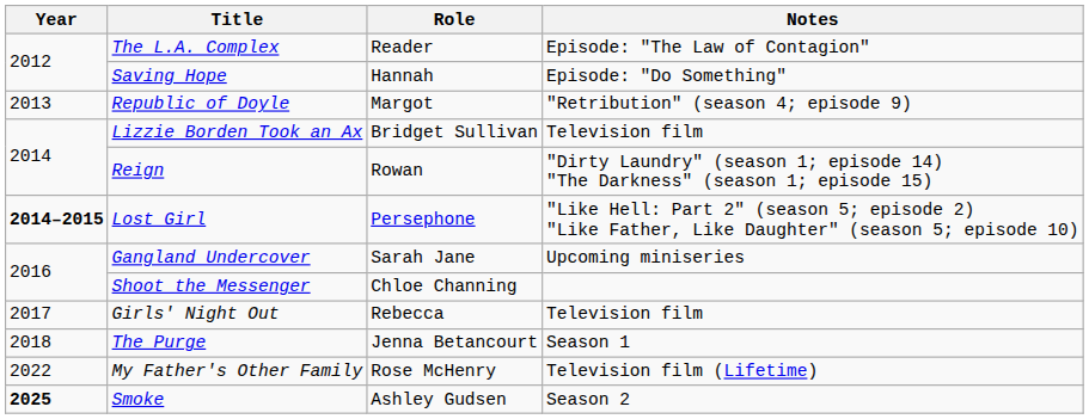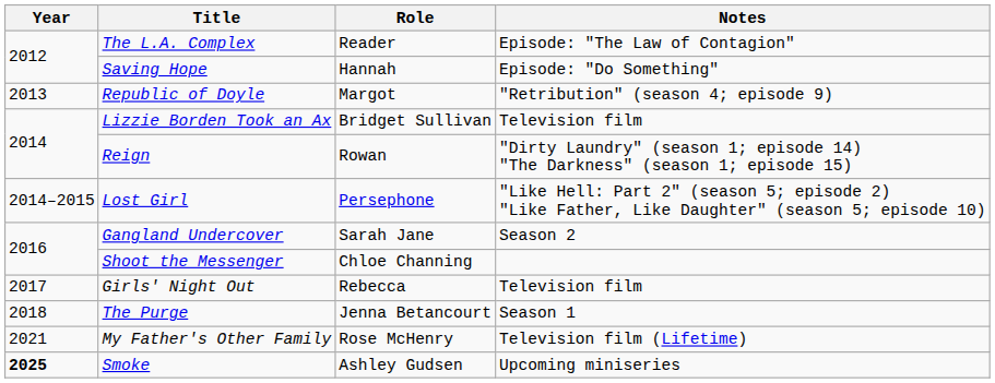 <table class="wikitable sortable">
 <tr>
 <th>Year</th>
 <th>Title</th>
 <th>Role</th>
 <th class="unsortable">Notes</th>
 </tr>
 <tr>
 <td rowspan="2">2012</td>
 <td data-sort-value="L.A. Complex, The"><em><a href='#'>The L.A. Complex</a></em></td>
 <td>Reader</td>
 <td>Episode: "The Law of Contagion"</td>
 </tr>
 <tr>
 <td><em><a href='#'>Saving Hope</a></em></td>
 <td>Hannah</td>
 <td>Episode: "Do Something"</td>
 </tr>
 <tr>
 <td>2013</td>
 <td><em><a href='#'>Republic of Doyle</a></em></td>
 <td>Margot</td>
 <td>"Retribution" (season 4; episode 9)</td>
 </tr>
 <tr>
 <td rowspan="2">2014</td>
 <td><em><a href='#'>Lizzie Borden Took an Ax</a></em></td>
 <td>Bridget Sullivan</td>
 <td>Television film</td>
 </tr>
 <tr>
 <td><a href='#'><em>Reign</em></a></td>
 <td>Rowan</td>
 <td>"Dirty Laundry" (season 1; episode 14)<br>"The Darkness" (season 1; episode 15)</td>
 </tr>
 <tr>
-<td><strong>2014–2015</strong></td>
+<td>2014–2015</td>
 <td><em><a href='#'>Lost Girl</a></em></td>
 <td><a href='#'>Persephone</a></td>
 <td>"Like Hell: Part 2" (season 5; episode 2)<br>"Like Father, Like Daughter" (season 5; episode 10)</td>
 </tr>
 <tr>
 <td rowspan="2">2016</td>
 <td><em><a href='#'>Gangland Undercover</a></em></td>
 <td>Sarah Jane</td>
-<td>Upcoming miniseries</td>
+<td>Season 2</td>
 </tr>
 <tr>
 <td><a href='#'><em>Shoot the Messenger</em></a></td>
 <td>Chloe Channing</td>
 <td></td>
 </tr>
 <tr>
 <td>2017</td>
 <td><em>Girls' Night Out</em></td>
 <td>Rebecca</td>
 <td>Television film</td>
 </tr>
 <tr>
 <td>2018</td>
 <td data-sort-value="Purge, The"><em><a href='#'>The Purge</a></em></td>
 <td>Jenna Betancourt</td>
 <td>Season 1</td>
 </tr>
 <tr>
-<td>2022</td>
+<td>2021</td>
 <td><em>My Father's Other Family</em></td>
 <td>Rose McHenry</td>
 <td>Television film (<a href='#'>Lifetime</a>)</td>
 </tr>
 <tr>
 <td><strong>2025</strong></td>
 <td><em><a href='#'>Smoke</a></em></td>
 <td>Ashley Gudsen</td>
-<td>Season 2</td>
+<td>Upcoming miniseries</td>
 </tr>
 </table>
